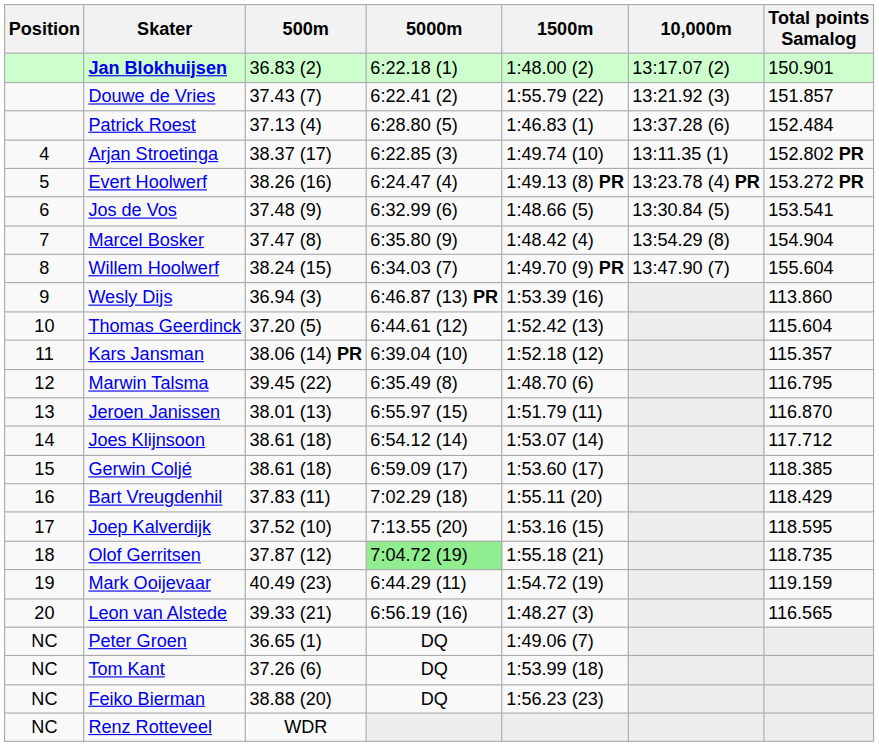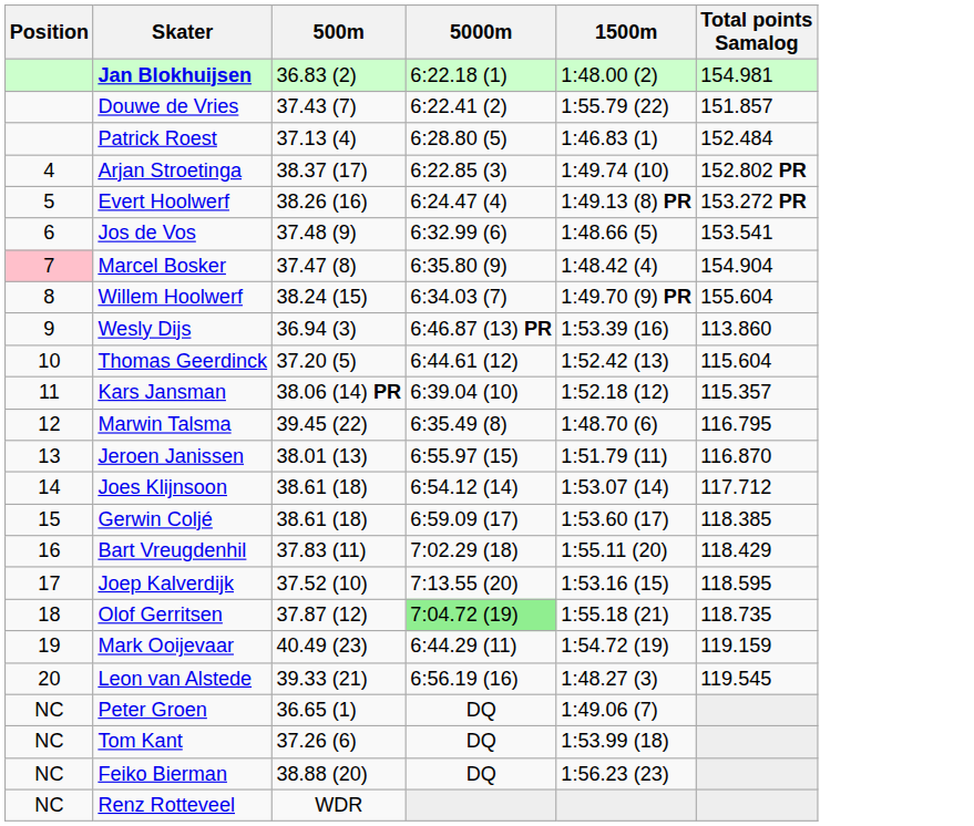 <table class="wikitable">
 <tr>
 <th>Position</th>
 <th>Skater</th>
 <th>500m</th>
 <th>5000m</th>
 <th>1500m</th>
-<th>10,000m</th>
 <th>Total points <br> Samalog</th>
 </tr>
 <tr bgcolor=ccffcc>
 <td style="text-align:center"></td>
 <td><strong><a href='#'>Jan Blokhuijsen</a></strong></td>
 <td>36.83 (2)</td>
 <td>6:22.18 (1)</td>
 <td>1:48.00 (2)</td>
-<td>13:17.07 (2)</td>
-<td>150.901</td>
+<td>154.981</td>
 </tr>
 <tr>
 <td style="text-align:center"></td>
 <td><a href='#'>Douwe de Vries</a></td>
 <td>37.43 (7)</td>
 <td>6:22.41 (2)</td>
 <td>1:55.79 (22)</td>
-<td>13:21.92 (3)</td>
 <td>151.857</td>
 </tr>
 <tr>
 <td style="text-align:center"></td>
 <td><a href='#'>Patrick Roest</a></td>
 <td>37.13 (4)</td>
 <td>6:28.80 (5)</td>
 <td>1:46.83 (1)</td>
-<td>13:37.28 (6)</td>
 <td>152.484</td>
 </tr>
 <tr>
 <td style="text-align:center">4</td>
 <td><a href='#'>Arjan Stroetinga</a></td>
 <td>38.37 (17)</td>
 <td>6:22.85 (3)</td>
 <td>1:49.74 (10)</td>
-<td>13:11.35 (1)</td>
 <td>152.802 <strong>PR</strong></td>
 </tr>
 <tr>
 <td style="text-align:center">5</td>
 <td><a href='#'>Evert Hoolwerf</a></td>
 <td>38.26 (16)</td>
 <td>6:24.47 (4)</td>
 <td>1:49.13 (8) <strong>PR</strong></td>
-<td>13:23.78 (4) <strong>PR</strong></td>
 <td>153.272 <strong>PR</strong></td>
 </tr>
 <tr>
 <td style="text-align:center">6</td>
 <td><a href='#'>Jos de Vos</a></td>
 <td>37.48 (9)</td>
 <td>6:32.99 (6)</td>
 <td>1:48.66 (5)</td>
-<td>13:30.84 (5)</td>
 <td>153.541</td>
 </tr>
 <tr>
-<td style="text-align:center">7</td>
+<td style="background: pink; text-align:center">7</td>
 <td><a href='#'>Marcel Bosker</a></td>
 <td>37.47 (8)</td>
 <td>6:35.80 (9)</td>
 <td>1:48.42 (4)</td>
-<td>13:54.29 (8)</td>
 <td>154.904</td>
 </tr>
 <tr>
 <td style="text-align:center">8</td>
 <td><a href='#'>Willem Hoolwerf</a></td>
 <td>38.24 (15)</td>
 <td>6:34.03 (7)</td>
 <td>1:49.70 (9) <strong>PR</strong></td>
-<td>13:47.90 (7)</td>
 <td>155.604</td>
 </tr>
 <tr>
 <td style="text-align:center">9</td>
 <td><a href='#'>Wesly Dijs</a></td>
 <td>36.94 (3)</td>
 <td>6:46.87 (13) <strong>PR</strong></td>
 <td>1:53.39 (16)</td>
-<td bgcolor=#EEEEEE></td>
 <td>113.860</td>
 </tr>
 <tr>
 <td style="text-align:center">10</td>
 <td><a href='#'>Thomas Geerdinck</a></td>
 <td>37.20 (5)</td>
 <td>6:44.61 (12)</td>
 <td>1:52.42 (13)</td>
-<td bgcolor=#EEEEEE></td>
 <td>115.604</td>
 </tr>
 <tr>
 <td style="text-align:center">11</td>
 <td><a href='#'>Kars Jansman</a></td>
 <td>38.06 (14) <strong>PR</strong></td>
 <td>6:39.04 (10)</td>
 <td>1:52.18 (12)</td>
-<td bgcolor=#EEEEEE></td>
 <td>115.357</td>
 </tr>
 <tr>
 <td style="text-align:center">12</td>
 <td><a href='#'>Marwin Talsma</a></td>
 <td>39.45 (22)</td>
 <td>6:35.49 (8)</td>
 <td>1:48.70 (6)</td>
-<td bgcolor=#EEEEEE></td>
 <td>116.795</td>
 </tr>
 <tr>
 <td style="text-align:center">13</td>
 <td><a href='#'>Jeroen Janissen</a></td>
 <td>38.01 (13)</td>
 <td>6:55.97 (15)</td>
 <td>1:51.79 (11)</td>
-<td bgcolor=#EEEEEE></td>
 <td>116.870</td>
 </tr>
 <tr>
 <td style="text-align:center">14</td>
 <td><a href='#'>Joes Klijnsoon</a></td>
 <td>38.61 (18)</td>
 <td>6:54.12 (14)</td>
 <td>1:53.07 (14)</td>
-<td bgcolor=#EEEEEE></td>
 <td>117.712</td>
 </tr>
 <tr>
 <td style="text-align:center">15</td>
 <td><a href='#'>Gerwin Coljé</a></td>
 <td>38.61 (18)</td>
 <td>6:59.09 (17)</td>
 <td>1:53.60 (17)</td>
-<td bgcolor=#EEEEEE></td>
 <td>118.385</td>
 </tr>
 <tr>
 <td style="text-align:center">16</td>
 <td><a href='#'>Bart Vreugdenhil</a></td>
 <td>37.83 (11)</td>
 <td>7:02.29 (18)</td>
 <td>1:55.11 (20)</td>
-<td bgcolor=#EEEEEE></td>
 <td>118.429</td>
 </tr>
 <tr>
 <td style="text-align:center">17</td>
 <td><a href='#'>Joep Kalverdijk</a></td>
 <td>37.52 (10)</td>
 <td>7:13.55 (20)</td>
 <td>1:53.16 (15)</td>
-<td bgcolor=#EEEEEE></td>
 <td>118.595</td>
 </tr>
 <tr>
 <td style="text-align:center">18</td>
 <td><a href='#'>Olof Gerritsen</a></td>
 <td>37.87 (12)</td>
 <td style="background: lightgreen;">7:04.72 (19)</td>
 <td>1:55.18 (21)</td>
-<td bgcolor=#EEEEEE></td>
 <td>118.735</td>
 </tr>
 <tr>
 <td style="text-align:center">19</td>
 <td><a href='#'>Mark Ooijevaar</a></td>
 <td>40.49 (23)</td>
 <td>6:44.29 (11)</td>
 <td>1:54.72 (19)</td>
-<td bgcolor=#EEEEEE></td>
 <td>119.159</td>
 </tr>
 <tr>
 <td style="text-align:center">20</td>
 <td><a href='#'>Leon van Alstede</a></td>
 <td>39.33 (21)</td>
 <td>6:56.19 (16)</td>
 <td>1:48.27 (3)</td>
-<td bgcolor=#EEEEEE></td>
-<td>116.565</td>
+<td>119.545</td>
 </tr>
 <tr>
 <td style="text-align:center">NC</td>
 <td><a href='#'>Peter Groen</a></td>
 <td>36.65 (1)</td>
 <td style="text-align:center">DQ</td>
 <td>1:49.06 (7)</td>
-<td bgcolor=#EEEEEE></td>
 <td bgcolor=#EEEEEE></td>
 </tr>
 <tr>
 <td style="text-align:center">NC</td>
 <td><a href='#'>Tom Kant</a></td>
 <td>37.26 (6)</td>
 <td style="text-align:center">DQ</td>
 <td>1:53.99 (18)</td>
 <td bgcolor=#EEEEEE></td>
-<td bgcolor=#EEEEEE></td>
 </tr>
 <tr>
 <td style="text-align:center">NC</td>
 <td><a href='#'>Feiko Bierman</a></td>
 <td>38.88 (20)</td>
 <td style="text-align:center">DQ</td>
 <td>1:56.23 (23)</td>
-<td bgcolor=#EEEEEE></td>
 <td bgcolor=#EEEEEE></td>
 </tr>
 <tr>
 <td style="text-align:center">NC</td>
 <td><a href='#'>Renz Rotteveel</a></td>
 <td style="text-align:center">WDR</td>
 <td bgcolor=#EEEEEE></td>
 <td bgcolor=#EEEEEE></td>
 <td bgcolor=#EEEEEE></td>
-<td bgcolor=#EEEEEE></td>
 </tr>
 </table>
